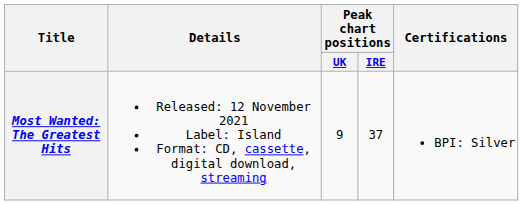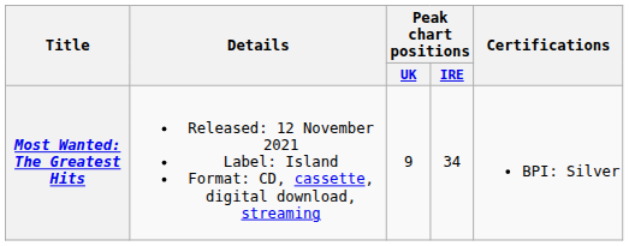 <table class="wikitable plainrowheaders" style="text-align:center;">
 <tr>
 <th scope="col" rowspan="2" style="width:8em;">Title</th>
 <th scope="col" rowspan="2" style="width:17em;">Details</th>
 <th scope="col" colspan="2">Peak chart positions</th>
 <th scope="col" rowspan="2">Certifications</th>
 </tr>
 <tr>
 <th scope="col" style="width:2.8em;font-size:90%;"><a href='#'>UK</a><br></th>
 <th scope="col" style="width:2.8em;font-size:90%;"><a href='#'>IRE</a><br></th>
 </tr>
 <tr>
 <th scope="row"><em><a href='#'>Most Wanted: The Greatest Hits</a></em></th>
 <td><br><ul><li>Released: 12 November 2021</li><li>Label: Island</li><li>Format: CD, <a href='#'>cassette</a>, digital download, <a href='#'>streaming</a></li></ul></td>
 <td>9</td>
-<td>37</td>
+<td>34</td>
 <td><br><ul><li>BPI: Silver</li></ul></td>
 </tr>
 </table>
